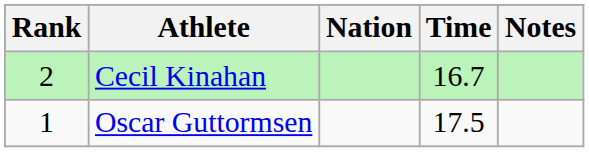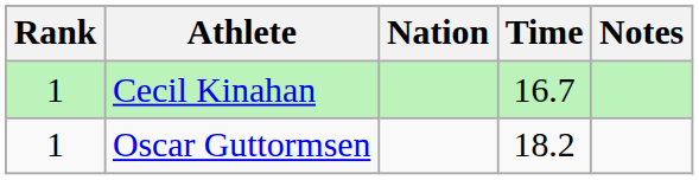 <table class="wikitable sortable" style="text-align:center">
 <tr>
 <th>Rank</th>
 <th>Athlete</th>
 <th>Nation</th>
 <th>Time</th>
 <th>Notes</th>
 </tr>
 <tr bgcolor=bbf3bb>
-<td>2</td>
+<td>1</td>
 <td align=left><a href='#'>Cecil Kinahan</a></td>
 <td align=left></td>
 <td>16.7</td>
 <td></td>
 </tr>
 <tr>
 <td>1</td>
 <td align=left><a href='#'>Oscar Guttormsen</a></td>
 <td align=left></td>
-<td>17.5</td>
+<td>18.2</td>
 <td></td>
 </tr>
 </table>
